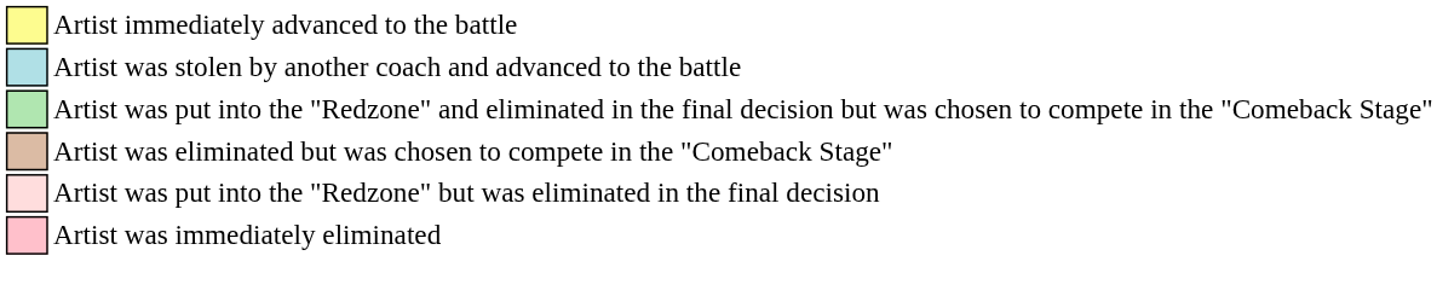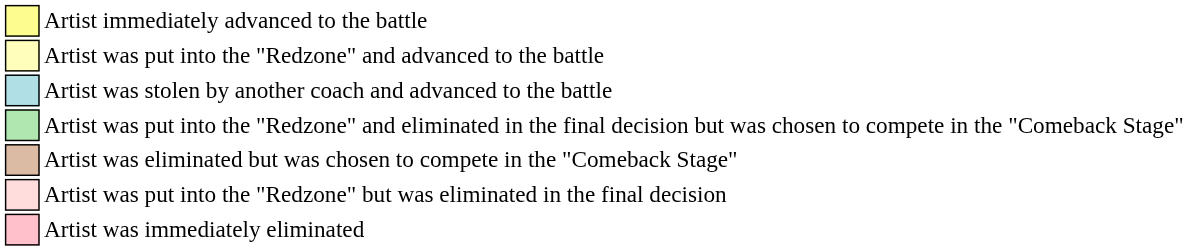 <table class="toccolours" style="font-size:100%">
 <tr>
 <td style="background:#fdfc8f; border: 1px solid black">     </td>
 <td>Artist immediately advanced to the battle</td>
+</tr>
+<tr>
+<td style="background:#ffffbb; border: 1px solid black">     </td>
+<td>Artist was put into the "Redzone" and advanced to the battle</td>
 </tr>
 <tr>
 <td style="background:#B0E0E6; border: 1px solid black">     </td>
 <td>Artist was stolen by another coach and advanced to the battle</td>
 </tr>
 <tr>
 <td style="background:#b0e6b0; border:1px solid black">     </td>
 <td>Artist was put into the "Redzone" and eliminated in the final decision but was chosen to compete in the "Comeback Stage"</td>
 </tr>
 <tr>
 <td style="background:#dbbba4; border:1px solid black;">     </td>
 <td>Artist was eliminated but was chosen to compete in the "Comeback Stage"</td>
 </tr>
 <tr>
 <td style="background:#ffdddd; border: 1px solid black">     </td>
 <td>Artist was put into the "Redzone" but was eliminated in the final decision</td>
 </tr>
 <tr>
 <td style="background: pink; border: 1px solid black">     </td>
 <td>Artist was immediately eliminated</td>
 </tr>
 </table>
